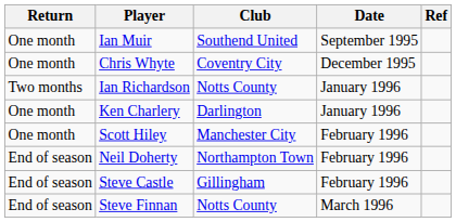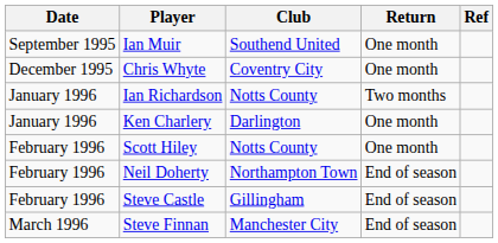 <table class="wikitable">
 <tr>
-<th>Return</th>
+<th>Date</th>
 <th>Player</th>
 <th>Club</th>
-<th>Date</th>
+<th>Return</th>
 <th>Ref</th>
 </tr>
 <tr>
-<td>One month</td>
+<td>September 1995</td>
 <td><a href='#'>Ian Muir</a></td>
 <td><a href='#'>Southend United</a></td>
-<td>September 1995</td>
+<td>One month</td>
 <td style="text-align: center"></td>
 </tr>
 <tr>
-<td>One month</td>
+<td>December 1995</td>
 <td><a href='#'>Chris Whyte</a></td>
 <td><a href='#'>Coventry City</a></td>
-<td>December 1995</td>
+<td>One month</td>
 <td style="text-align: center"></td>
 </tr>
 <tr>
-<td>Two months</td>
+<td>January 1996</td>
 <td><a href='#'>Ian Richardson</a></td>
 <td><a href='#'>Notts County</a></td>
-<td>January 1996</td>
+<td>Two months</td>
 <td style="text-align: center"></td>
 </tr>
 <tr>
-<td>One month</td>
+<td>January 1996</td>
 <td><a href='#'>Ken Charlery</a></td>
 <td><a href='#'>Darlington</a></td>
-<td>January 1996</td>
+<td>One month</td>
 <td style="text-align: center"></td>
 </tr>
 <tr>
+<td>February 1996</td>
+<td><a href='#'>Scott Hiley</a></td>
+<td><a href='#'>Notts County</a></td>
 <td>One month</td>
-<td><a href='#'>Scott Hiley</a></td>
-<td><a href='#'>Manchester City</a></td>
-<td>February 1996</td>
 <td style="text-align: center"></td>
 </tr>
 <tr>
-<td>End of season</td>
+<td>February 1996</td>
 <td><a href='#'>Neil Doherty</a></td>
 <td><a href='#'>Northampton Town</a></td>
-<td>February 1996</td>
+<td>End of season</td>
 <td style="text-align: center"></td>
 </tr>
 <tr>
-<td>End of season</td>
+<td>February 1996</td>
 <td><a href='#'>Steve Castle</a></td>
 <td><a href='#'>Gillingham</a></td>
-<td>February 1996</td>
+<td>End of season</td>
 <td style="text-align: center"></td>
 </tr>
 <tr>
+<td>March 1996</td>
+<td><a href='#'>Steve Finnan</a></td>
+<td><a href='#'>Manchester City</a></td>
 <td>End of season</td>
-<td><a href='#'>Steve Finnan</a></td>
-<td><a href='#'>Notts County</a></td>
-<td>March 1996</td>
 <td style="text-align: center"></td>
 </tr>
 </table>
